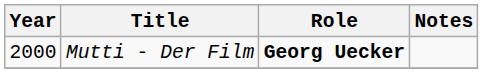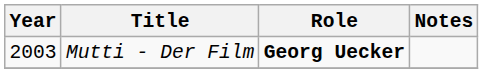 <table class="wikitable sortable">
 <tr>
 <th>Year</th>
 <th>Title</th>
 <th>Role</th>
 <th class="unsortable">Notes</th>
 </tr>
 <tr>
-<td>2000</td>
+<td>2003</td>
 <td><em>Mutti - Der Film</em></td>
 <td><strong>Georg Uecker</strong></td>
 <td></td>
 </tr>
 <tr>
 </tr>
 </table>
